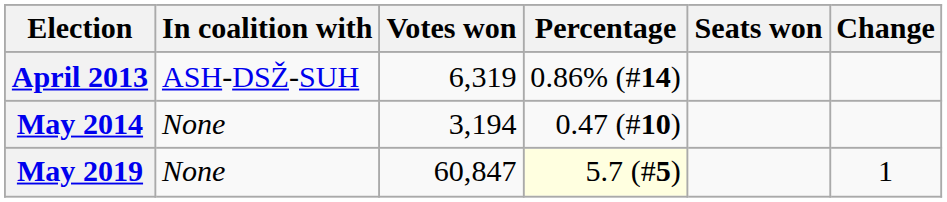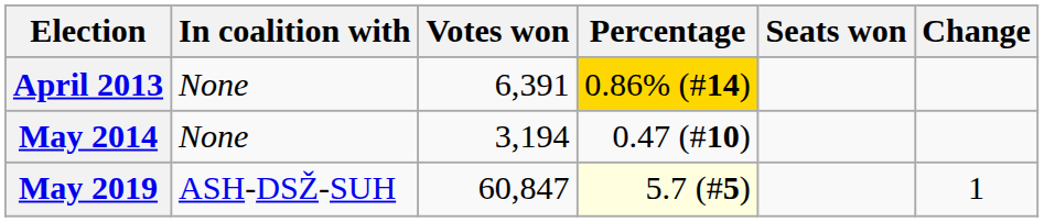 <table class="wikitable" style="text-align: left;">
 <tr>
 <th>Election</th>
 <th>In coalition with</th>
 <th>Votes won</th>
 <th>Percentage</th>
 <th>Seats won</th>
 <th>Change</th>
 </tr>
 <tr>
 <th><a href='#'>April 2013</a></th>
-<td><a href='#'>ASH</a>-<a href='#'>DSŽ</a>-<a href='#'>SUH</a></td>
-<td align="right">6,319</td>
-<td align="right">0.86% (#<strong>14</strong>)</td>
+<td><em>None</em></td>
+<td align="right">6,391</td>
+<td align="right" style="background: gold;">0.86% (#<strong>14</strong>)</td>
 <td></td>
 <td align="center"></td>
 </tr>
 <tr>
 <th><a href='#'>May 2014</a></th>
 <td><em>None</em><br></td>
 <td align="right">3,194</td>
 <td align="right">0.47 (#<strong>10</strong>)</td>
 <td></td>
 <td align="center"></td>
 </tr>
 <tr>
 <th><a href='#'>May 2019</a></th>
-<td><em>None</em></td>
+<td><a href='#'>ASH</a>-<a href='#'>DSŽ</a>-<a href='#'>SUH</a></td>
 <td align="right">60,847</td>
 <td align="right" style="background: lightyellow;">5.7 (#<strong>5</strong>)</td>
 <td></td>
 <td align="center"> 1</td>
 </tr>
 </table>
